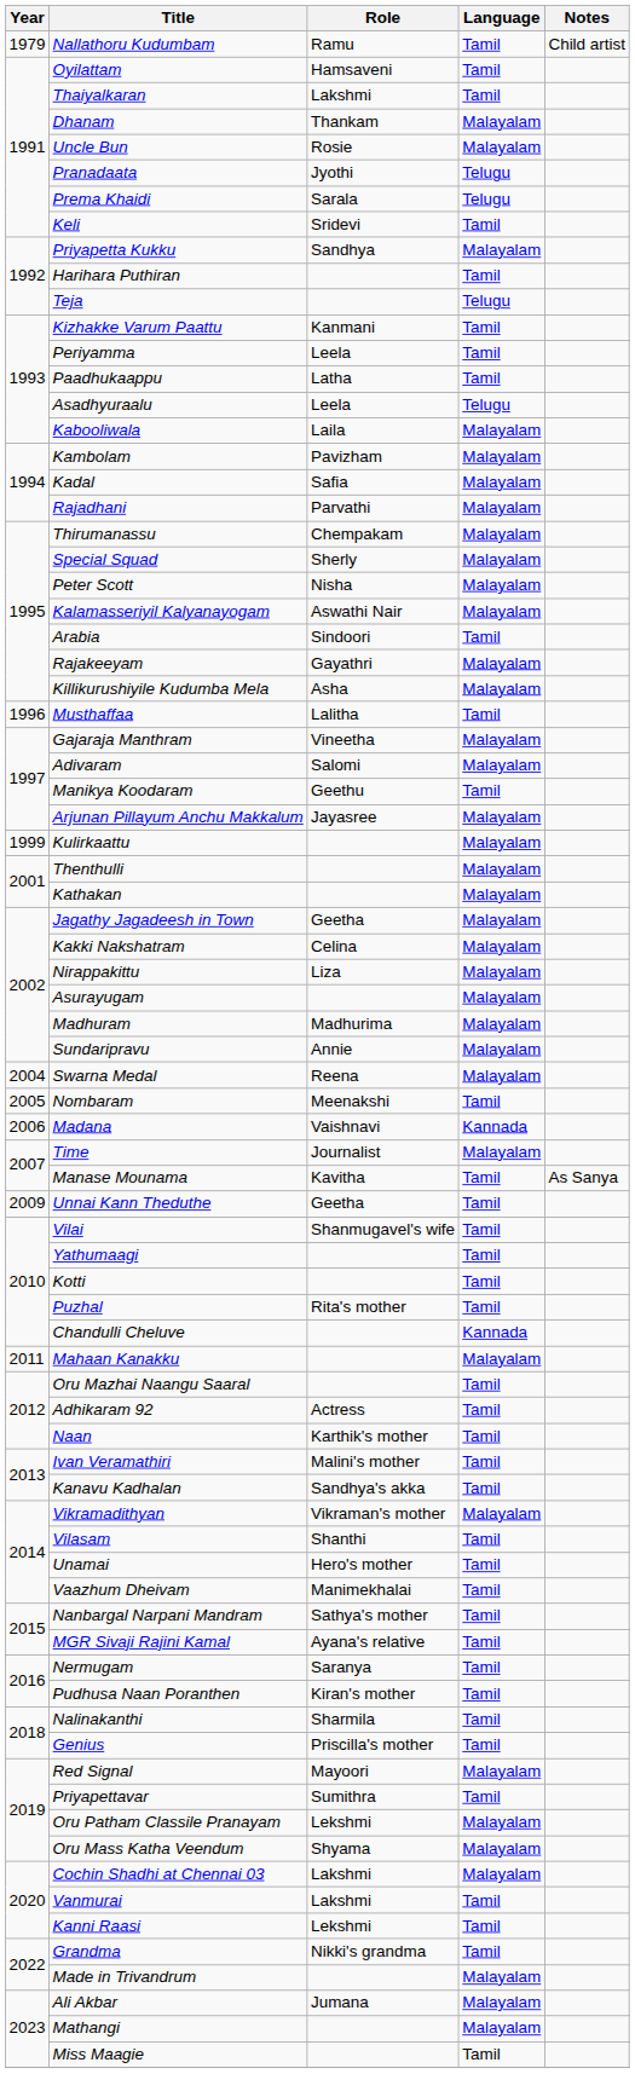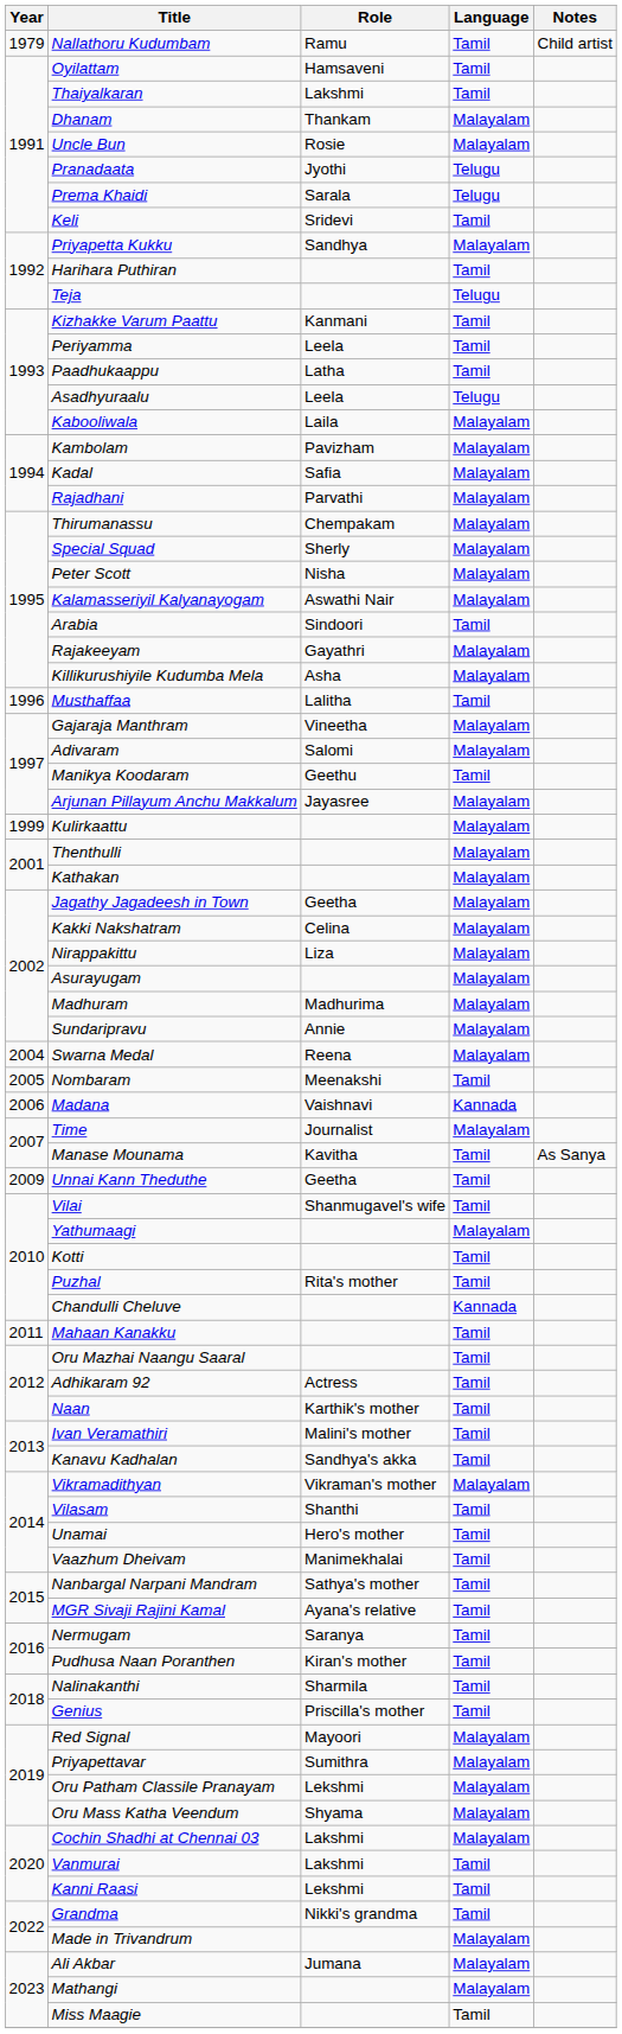 <table class="wikitable sortable">
 <tr>
 <th>Year</th>
 <th>Title</th>
 <th>Role</th>
 <th>Language</th>
 <th class="unsortable">Notes</th>
 </tr>
 <tr>
 <td>1979</td>
 <td><em><a href='#'>Nallathoru Kudumbam</a></em></td>
 <td>Ramu</td>
 <td><a href='#'>Tamil</a></td>
 <td>Child artist</td>
 </tr>
 <tr>
 <td rowspan=7>1991</td>
 <td><em><a href='#'>Oyilattam</a></em></td>
 <td>Hamsaveni</td>
 <td><a href='#'>Tamil</a></td>
 <td></td>
 </tr>
 <tr>
 <td><em><a href='#'>Thaiyalkaran</a></em></td>
 <td>Lakshmi</td>
 <td><a href='#'>Tamil</a></td>
 <td></td>
 </tr>
 <tr>
 <td><em><a href='#'>Dhanam</a></em></td>
 <td>Thankam</td>
 <td><a href='#'>Malayalam</a></td>
 <td></td>
 </tr>
 <tr>
 <td><em><a href='#'>Uncle Bun</a></em></td>
 <td>Rosie</td>
 <td><a href='#'>Malayalam</a></td>
 <td></td>
 </tr>
 <tr>
 <td><em><a href='#'>Pranadaata</a></em></td>
 <td>Jyothi</td>
 <td><a href='#'>Telugu</a></td>
 <td></td>
 </tr>
 <tr>
 <td><em><a href='#'>Prema Khaidi</a></em></td>
 <td>Sarala</td>
 <td><a href='#'>Telugu</a></td>
 <td></td>
 </tr>
 <tr>
 <td><em><a href='#'>Keli</a></em></td>
 <td>Sridevi</td>
 <td><a href='#'>Tamil</a></td>
 <td></td>
 </tr>
 <tr>
 <td rowspan=3>1992</td>
 <td><em><a href='#'>Priyapetta Kukku</a></em></td>
 <td>Sandhya</td>
 <td><a href='#'>Malayalam</a></td>
 <td></td>
 </tr>
 <tr>
 <td><em>Harihara Puthiran</em></td>
 <td></td>
 <td><a href='#'>Tamil</a></td>
 <td></td>
 </tr>
 <tr>
 <td><em><a href='#'>Teja</a></em></td>
 <td></td>
 <td><a href='#'>Telugu</a></td>
 <td></td>
 </tr>
 <tr>
 <td rowspan=5>1993</td>
 <td><em><a href='#'>Kizhakke Varum Paattu</a></em></td>
 <td>Kanmani</td>
 <td><a href='#'>Tamil</a></td>
 <td></td>
 </tr>
 <tr>
 <td><em>Periyamma</em></td>
 <td>Leela</td>
 <td><a href='#'>Tamil</a></td>
 <td></td>
 </tr>
 <tr>
 <td><em>Paadhukaappu</em></td>
 <td>Latha</td>
 <td><a href='#'>Tamil</a></td>
 <td></td>
 </tr>
 <tr>
 <td><em>Asadhyuraalu</em></td>
 <td>Leela</td>
 <td><a href='#'>Telugu</a></td>
 <td></td>
 </tr>
 <tr>
 <td><em><a href='#'>Kabooliwala</a></em></td>
 <td>Laila</td>
 <td><a href='#'>Malayalam</a></td>
 <td></td>
 </tr>
 <tr>
 <td rowspan=3>1994</td>
 <td><em>Kambolam</em></td>
 <td>Pavizham</td>
 <td><a href='#'>Malayalam</a></td>
 <td></td>
 </tr>
 <tr>
 <td><em>Kadal</em></td>
 <td>Safia</td>
 <td><a href='#'>Malayalam</a></td>
 <td></td>
 </tr>
 <tr>
 <td><em><a href='#'>Rajadhani</a></em></td>
 <td>Parvathi</td>
 <td><a href='#'>Malayalam</a></td>
 <td></td>
 </tr>
 <tr>
 <td rowspan=7>1995</td>
 <td><em>Thirumanassu</em></td>
 <td>Chempakam</td>
 <td><a href='#'>Malayalam</a></td>
 <td></td>
 </tr>
 <tr>
 <td><em><a href='#'>Special Squad</a></em></td>
 <td>Sherly</td>
 <td><a href='#'>Malayalam</a></td>
 <td></td>
 </tr>
 <tr>
 <td><em>Peter Scott</em></td>
 <td>Nisha</td>
 <td><a href='#'>Malayalam</a></td>
 <td></td>
 </tr>
 <tr>
 <td><em><a href='#'>Kalamasseriyil Kalyanayogam</a></em></td>
 <td>Aswathi Nair</td>
 <td><a href='#'>Malayalam</a></td>
 <td></td>
 </tr>
 <tr>
 <td><em>Arabia</em></td>
 <td>Sindoori</td>
 <td><a href='#'>Tamil</a></td>
 <td></td>
 </tr>
 <tr>
 <td><em>Rajakeeyam</em></td>
 <td>Gayathri</td>
 <td><a href='#'>Malayalam</a></td>
 <td></td>
 </tr>
 <tr>
 <td><em>Killikurushiyile Kudumba Mela</em></td>
 <td>Asha</td>
 <td><a href='#'>Malayalam</a></td>
 <td></td>
 </tr>
 <tr>
 <td>1996</td>
 <td><em><a href='#'>Musthaffaa</a></em></td>
 <td>Lalitha</td>
 <td><a href='#'>Tamil</a></td>
 <td></td>
 </tr>
 <tr>
 <td rowspan=4>1997</td>
 <td><em>Gajaraja Manthram</em></td>
 <td>Vineetha</td>
 <td><a href='#'>Malayalam</a></td>
 <td></td>
 </tr>
 <tr>
 <td><em>Adivaram</em></td>
 <td>Salomi</td>
 <td><a href='#'>Malayalam</a></td>
 <td></td>
 </tr>
 <tr>
 <td><em>Manikya Koodaram</em></td>
 <td>Geethu</td>
 <td><a href='#'>Tamil</a></td>
 <td></td>
 </tr>
 <tr>
 <td><em><a href='#'>Arjunan Pillayum Anchu Makkalum</a></em></td>
 <td>Jayasree</td>
 <td><a href='#'>Malayalam</a></td>
 <td></td>
 </tr>
 <tr>
 <td>1999</td>
 <td><em>Kulirkaattu</em></td>
 <td></td>
 <td><a href='#'>Malayalam</a></td>
 <td></td>
 </tr>
 <tr>
 <td rowspan=2>2001</td>
 <td><em>Thenthulli</em></td>
 <td></td>
 <td><a href='#'>Malayalam</a></td>
 <td></td>
 </tr>
 <tr>
 <td><em>Kathakan</em></td>
 <td></td>
 <td><a href='#'>Malayalam</a></td>
 <td></td>
 </tr>
 <tr>
 <td rowspan=6>2002</td>
 <td><em><a href='#'>Jagathy Jagadeesh in Town</a></em></td>
 <td>Geetha</td>
 <td><a href='#'>Malayalam</a></td>
 <td></td>
 </tr>
 <tr>
 <td><em>Kakki Nakshatram</em></td>
 <td>Celina</td>
 <td><a href='#'>Malayalam</a></td>
 <td></td>
 </tr>
 <tr>
 <td><em>Nirappakittu</em></td>
 <td>Liza</td>
 <td><a href='#'>Malayalam</a></td>
 <td></td>
 </tr>
 <tr>
 <td><em>Asurayugam</em></td>
 <td></td>
 <td><a href='#'>Malayalam</a></td>
 <td></td>
 </tr>
 <tr>
 <td><em>Madhuram</em></td>
 <td>Madhurima</td>
 <td><a href='#'>Malayalam</a></td>
 <td></td>
 </tr>
 <tr>
 <td><em>Sundaripravu</em></td>
 <td>Annie</td>
 <td><a href='#'>Malayalam</a></td>
 <td></td>
 </tr>
 <tr>
 <td>2004</td>
 <td><em>Swarna Medal</em></td>
 <td>Reena</td>
 <td><a href='#'>Malayalam</a></td>
 <td></td>
 </tr>
 <tr>
 <td>2005</td>
 <td><em>Nombaram</em></td>
 <td>Meenakshi</td>
 <td><a href='#'>Tamil</a></td>
 <td></td>
 </tr>
 <tr>
 <td>2006</td>
 <td><em><a href='#'>Madana</a></em></td>
 <td>Vaishnavi</td>
 <td><a href='#'>Kannada</a></td>
 <td></td>
 </tr>
 <tr>
 <td rowspan=2>2007</td>
 <td><em><a href='#'>Time</a></em></td>
 <td>Journalist</td>
 <td><a href='#'>Malayalam</a></td>
 <td></td>
 </tr>
 <tr>
 <td><em>Manase Mounama</em></td>
 <td>Kavitha</td>
 <td><a href='#'>Tamil</a></td>
 <td>As Sanya</td>
 </tr>
 <tr>
 <td>2009</td>
 <td><em><a href='#'>Unnai Kann Theduthe</a></em></td>
 <td>Geetha</td>
 <td><a href='#'>Tamil</a></td>
 <td></td>
 </tr>
 <tr>
 <td rowspan=5>2010</td>
 <td><em><a href='#'>Vilai</a></em></td>
 <td>Shanmugavel's wife</td>
 <td><a href='#'>Tamil</a></td>
 <td></td>
 </tr>
 <tr>
 <td><em><a href='#'>Yathumaagi</a></em></td>
 <td></td>
-<td><a href='#'>Tamil</a></td>
+<td><a href='#'>Malayalam</a></td>
 <td></td>
 </tr>
 <tr>
 <td><em>Kotti</em></td>
 <td></td>
 <td><a href='#'>Tamil</a></td>
 <td></td>
 </tr>
 <tr>
 <td><em><a href='#'>Puzhal</a></em></td>
 <td>Rita's mother</td>
 <td><a href='#'>Tamil</a></td>
 <td></td>
 </tr>
 <tr>
 <td><em>Chandulli Cheluve</em></td>
 <td></td>
 <td><a href='#'>Kannada</a></td>
 <td></td>
 </tr>
 <tr>
 <td>2011</td>
 <td><em><a href='#'>Mahaan Kanakku</a></em></td>
 <td></td>
-<td><a href='#'>Malayalam</a></td>
+<td><a href='#'>Tamil</a></td>
 <td></td>
 </tr>
 <tr>
 <td rowspan=3>2012</td>
 <td><em>Oru Mazhai Naangu Saaral</em></td>
 <td></td>
 <td><a href='#'>Tamil</a></td>
 <td></td>
 </tr>
 <tr>
 <td><em>Adhikaram 92</em></td>
 <td>Actress</td>
 <td><a href='#'>Tamil</a></td>
 <td></td>
 </tr>
 <tr>
 <td><em><a href='#'>Naan</a></em></td>
 <td>Karthik's mother</td>
 <td><a href='#'>Tamil</a></td>
 <td></td>
 </tr>
 <tr>
 <td rowspan=2>2013</td>
 <td><em><a href='#'>Ivan Veramathiri</a></em></td>
 <td>Malini's mother</td>
 <td><a href='#'>Tamil</a></td>
 <td></td>
 </tr>
 <tr>
 <td><em>Kanavu Kadhalan</em></td>
 <td>Sandhya's akka</td>
 <td><a href='#'>Tamil</a></td>
 <td></td>
 </tr>
 <tr>
 <td rowspan=4>2014</td>
 <td><em><a href='#'>Vikramadithyan</a></em></td>
 <td>Vikraman's mother</td>
 <td><a href='#'>Malayalam</a></td>
 <td></td>
 </tr>
 <tr>
 <td><em><a href='#'>Vilasam</a></em></td>
 <td>Shanthi</td>
 <td><a href='#'>Tamil</a></td>
 <td></td>
 </tr>
 <tr>
 <td><em>Unamai</em></td>
 <td>Hero's mother</td>
 <td><a href='#'>Tamil</a></td>
 <td></td>
 </tr>
 <tr>
 <td><em>Vaazhum Dheivam</em></td>
 <td>Manimekhalai</td>
 <td><a href='#'>Tamil</a></td>
 <td></td>
 </tr>
 <tr>
 <td rowspan=2>2015</td>
 <td><em>Nanbargal Narpani Mandram</em></td>
 <td>Sathya's mother</td>
 <td><a href='#'>Tamil</a></td>
 <td></td>
 </tr>
 <tr>
 <td><em><a href='#'>MGR Sivaji Rajini Kamal</a></em></td>
 <td>Ayana's relative</td>
 <td><a href='#'>Tamil</a></td>
 <td></td>
 </tr>
 <tr>
 <td rowspan=2>2016</td>
 <td><em>Nermugam</em></td>
 <td>Saranya</td>
 <td><a href='#'>Tamil</a></td>
 <td></td>
 </tr>
 <tr>
 <td><em>Pudhusa Naan Poranthen</em></td>
 <td>Kiran's mother</td>
 <td><a href='#'>Tamil</a></td>
 <td></td>
 </tr>
 <tr>
 <td rowspan=2>2018</td>
 <td><em>Nalinakanthi</em></td>
 <td>Sharmila</td>
 <td><a href='#'>Tamil</a></td>
 <td></td>
 </tr>
 <tr>
 <td><em><a href='#'>Genius</a></em></td>
 <td>Priscilla's mother</td>
 <td><a href='#'>Tamil</a></td>
 <td></td>
 </tr>
 <tr>
 <td rowspan=4>2019</td>
 <td><em>Red Signal</em></td>
 <td>Mayoori</td>
 <td><a href='#'>Malayalam</a></td>
 <td></td>
 </tr>
 <tr>
 <td><em>Priyapettavar</em></td>
 <td>Sumithra</td>
-<td><a href='#'>Tamil</a></td>
+<td><a href='#'>Malayalam</a></td>
 <td></td>
 </tr>
 <tr>
 <td><em>Oru Patham Classile Pranayam</em></td>
 <td>Lekshmi</td>
 <td><a href='#'>Malayalam</a></td>
 <td></td>
 </tr>
 <tr>
 <td><em>Oru Mass Katha Veendum</em></td>
 <td>Shyama</td>
 <td><a href='#'>Malayalam</a></td>
 <td></td>
 </tr>
 <tr>
 <td rowspan=3>2020</td>
 <td><em><a href='#'>Cochin Shadhi at Chennai 03</a></em></td>
 <td>Lakshmi</td>
 <td><a href='#'>Malayalam</a></td>
 <td></td>
 </tr>
 <tr>
 <td><em><a href='#'>Vanmurai</a></em></td>
 <td>Lakshmi</td>
 <td><a href='#'>Tamil</a></td>
 <td></td>
 </tr>
 <tr>
 <td><em><a href='#'>Kanni Raasi</a></em></td>
 <td>Lekshmi</td>
 <td><a href='#'>Tamil</a></td>
 <td></td>
 </tr>
 <tr>
 <td rowspan=2>2022</td>
 <td><em><a href='#'>Grandma</a></em></td>
 <td>Nikki's grandma</td>
 <td><a href='#'>Tamil</a></td>
 <td></td>
 </tr>
 <tr>
 <td><em>Made in Trivandrum</em></td>
 <td></td>
 <td><a href='#'>Malayalam</a></td>
 <td></td>
 </tr>
 <tr>
 <td rowspan=3>2023</td>
 <td><em>Ali Akbar</em></td>
 <td>Jumana</td>
 <td><a href='#'>Malayalam</a></td>
 <td></td>
 </tr>
 <tr>
 <td><em>Mathangi</em></td>
 <td></td>
 <td><a href='#'>Malayalam</a></td>
 <td></td>
 </tr>
 <tr>
 <td><em>Miss Maagie</em></td>
 <td></td>
 <td>Tamil</td>
 <td></td>
 </tr>
 <tr>
 </tr>
 </table>
